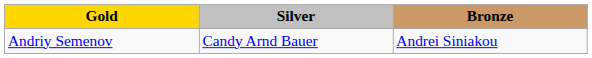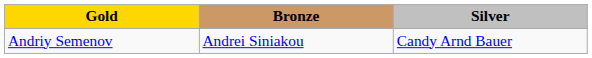 <table class="wikitable" style="text-align:left">
 <tr align="center">
 <td width=200 bgcolor=gold><strong>Gold</strong></td>
+<td width=200 bgcolor=CC9966><strong>Bronze</strong></td>
 <td width=200 bgcolor=silver><strong>Silver</strong></td>
-<td width=200 bgcolor=CC9966><strong>Bronze</strong></td>
 </tr>
 <tr>
 <td><a href='#'>Andriy Semenov</a><br><em></em></td>
+<td><a href='#'>Andrei Siniakou</a><br><em></em></td>
 <td><a href='#'>Candy Arnd Bauer</a><br><em></em></td>
-<td><a href='#'>Andrei Siniakou</a><br><em></em></td>
 </tr>
 </table>
